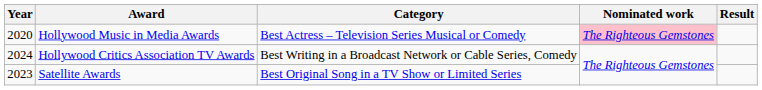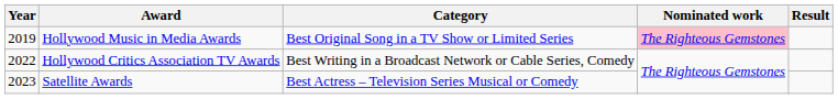 <table class="wikitable">
 <tr>
 <th>Year</th>
 <th>Award</th>
 <th>Category</th>
 <th>Nominated work</th>
 <th>Result</th>
 </tr>
 <tr>
-<td>2020</td>
+<td>2019</td>
 <td><a href='#'>Hollywood Music in Media Awards</a></td>
-<td><a href='#'>Best Actress – Television Series Musical or Comedy</a></td>
+<td><a href='#'>Best Original Song in a TV Show or Limited Series</a></td>
 <td style="background: pink;"><em><a href='#'>The Righteous Gemstones</a></em> </td>
 <td></td>
 </tr>
 <tr>
-<td>2024</td>
+<td>2022</td>
 <td><a href='#'>Hollywood Critics  Association TV Awards</a></td>
 <td>Best Writing in a Broadcast Network or Cable Series, Comedy</td>
 <td rowspan="2"><em><a href='#'>The Righteous Gemstones</a></em></td>
 <td></td>
 </tr>
 <tr>
 <td>2023</td>
 <td><a href='#'>Satellite Awards</a></td>
-<td><a href='#'>Best Original Song in a TV Show or Limited Series</a></td>
+<td><a href='#'>Best Actress – Television Series Musical or Comedy</a></td>
 <td></td>
 </tr>
 </table>
